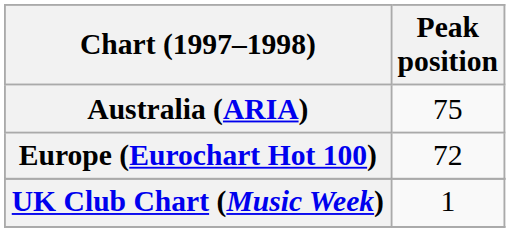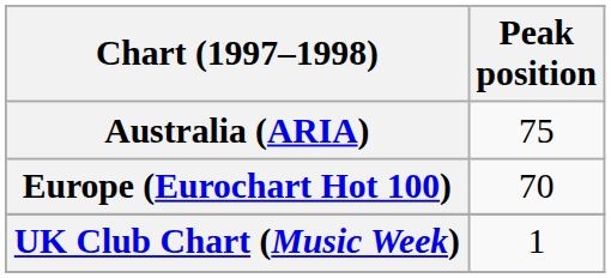 <table class="wikitable sortable plainrowheaders" style="text-align:center">
 <tr>
 <th>Chart (1997–1998)</th>
 <th>Peak<br>position</th>
 </tr>
 <tr>
 <th scope="row">Australia (<a href='#'>ARIA</a>)</th>
 <td>75</td>
 </tr>
 <tr>
 <th scope="row">Europe (<a href='#'>Eurochart Hot 100</a>)</th>
-<td>72</td>
+<td>70</td>
 </tr>
 <tr>
 </tr>
 <tr>
 </tr>
 <tr>
 </tr>
 <tr>
 </tr>
 <tr>
 <th scope="row"><a href='#'>UK Club Chart</a> (<em><a href='#'>Music Week</a></em>)</th>
 <td>1</td>
 </tr>
 <tr>
 </tr>
 </table>
